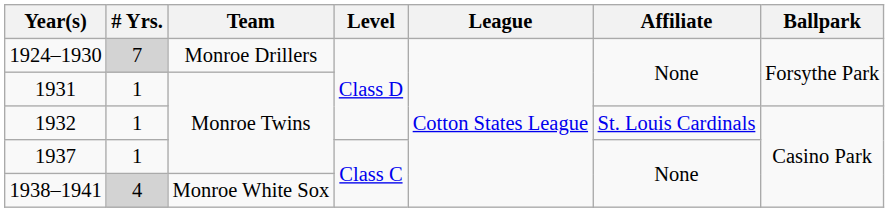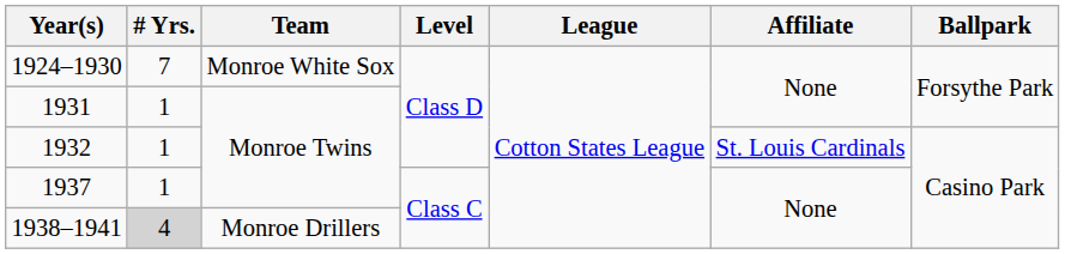 <table class="wikitable" style="text-align:center; font-size: 95%;">
 <tr>
 <th>Year(s)</th>
 <th># Yrs.</th>
 <th>Team</th>
 <th>Level</th>
 <th>League</th>
 <th>Affiliate</th>
 <th>Ballpark</th>
 </tr>
 <tr>
 <td>1924–1930</td>
-<td style="background: lightgrey;">7</td>
-<td>Monroe Drillers</td>
+<td>7</td>
+<td>Monroe White Sox</td>
 <td rowspan=3><a href='#'>Class D</a></td>
 <td rowspan=5><a href='#'>Cotton States League</a></td>
 <td rowspan=2>None</td>
 <td rowspan=2>Forsythe Park</td>
 </tr>
 <tr>
 <td>1931</td>
 <td>1</td>
 <td rowspan=3>Monroe Twins</td>
 </tr>
 <tr>
 <td>1932</td>
 <td>1</td>
 <td><a href='#'>St. Louis Cardinals</a></td>
 <td Rowspan=3>Casino Park</td>
 </tr>
 <tr>
 <td>1937</td>
 <td>1</td>
 <td rowspan=2><a href='#'>Class C</a></td>
 <td rowspan=2>None</td>
 </tr>
 <tr>
 <td>1938–1941</td>
 <td style="background: lightgrey;">4</td>
-<td>Monroe White Sox</td>
+<td>Monroe Drillers</td>
 </tr>
 </table>
